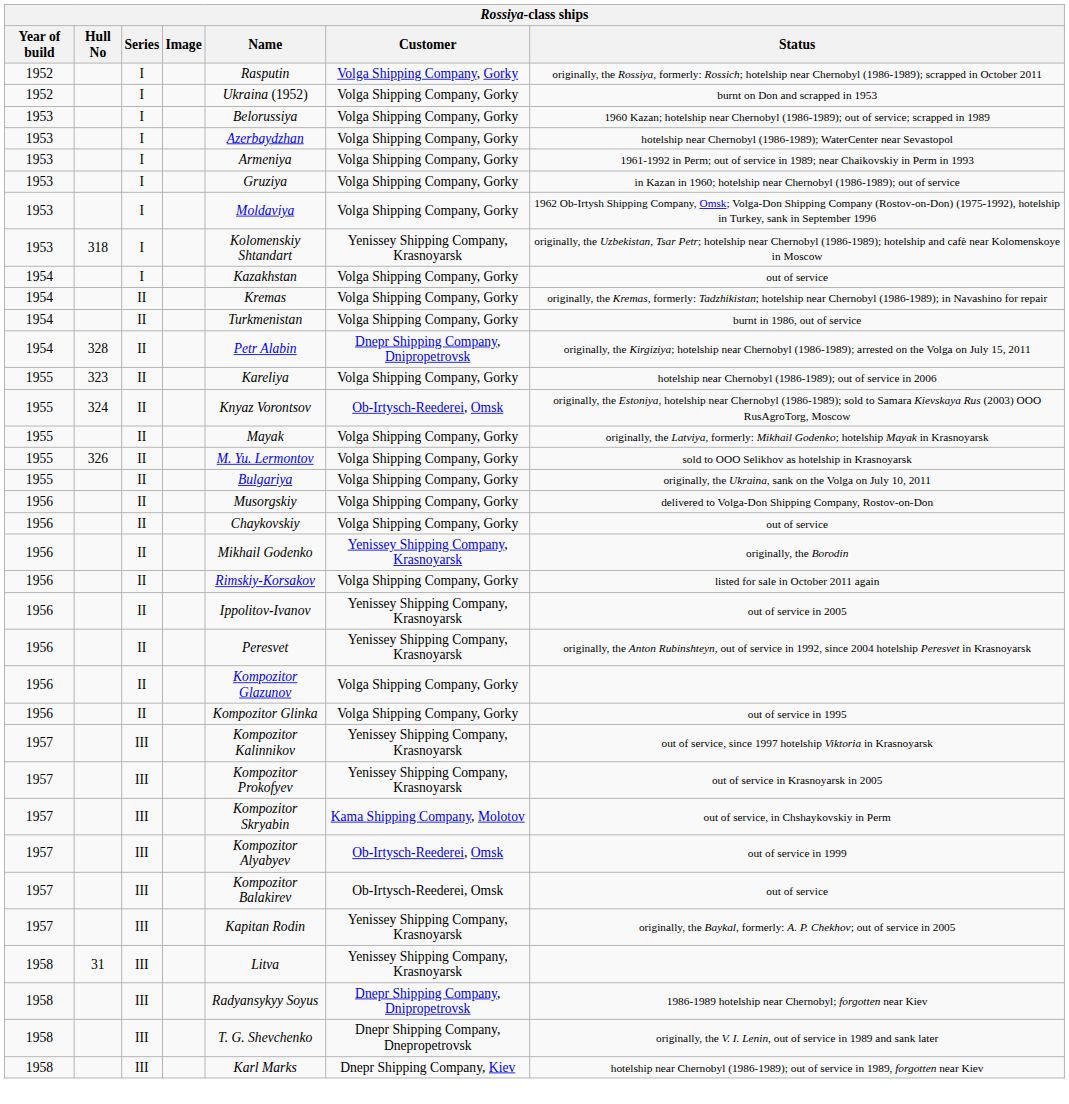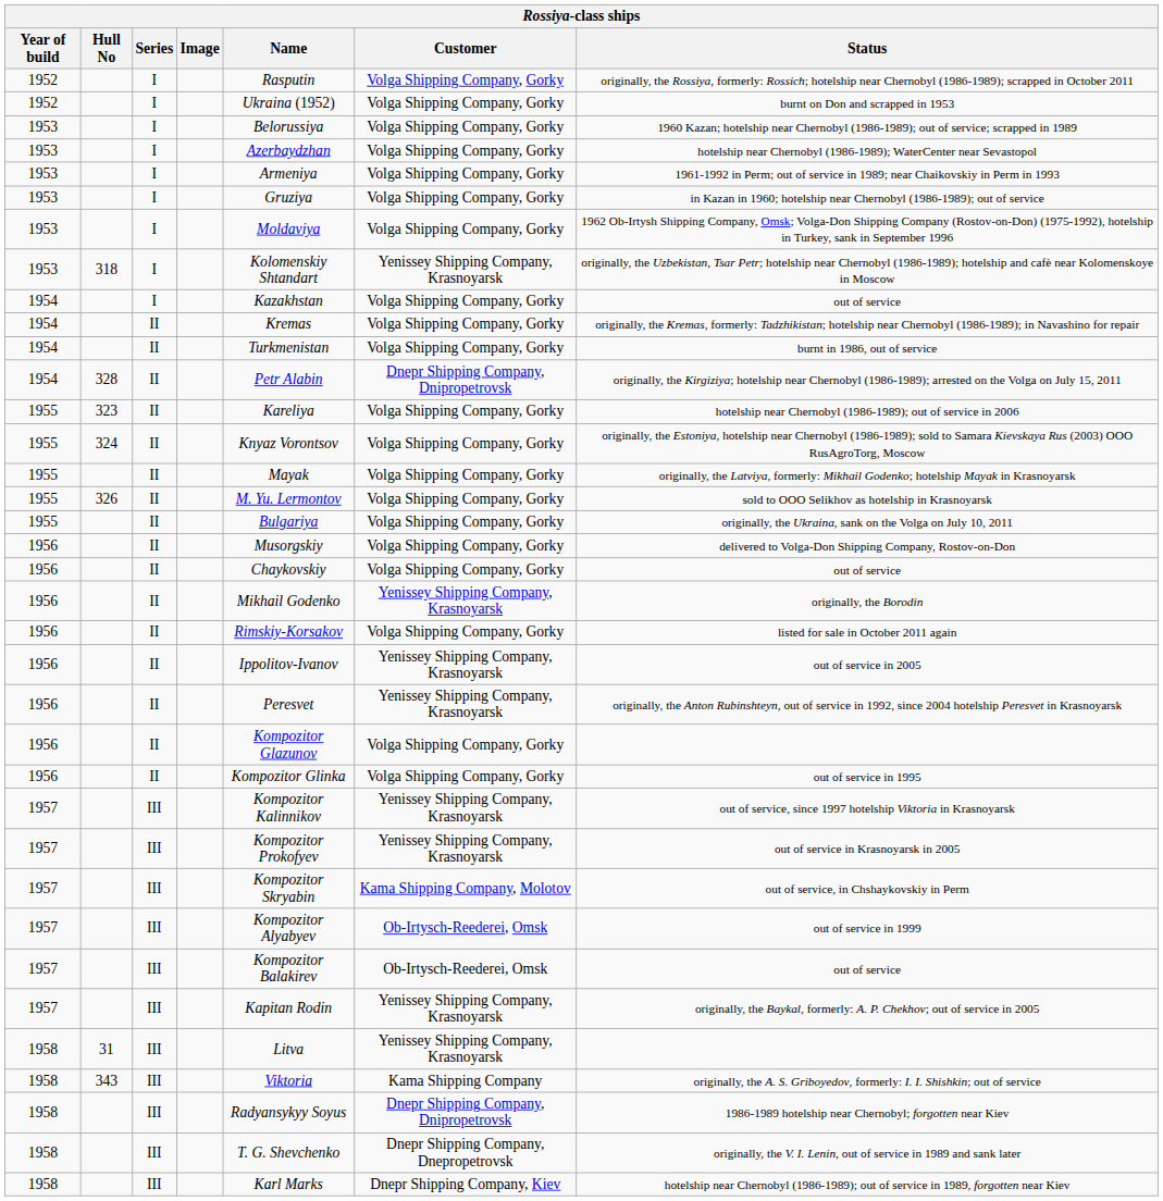 <table class="wikitable" style="text-align:center">
 <tr>
 <th colspan="7" style="text-align:center"><em>Rossiya</em>-class ships</th>
 </tr>
 <tr>
 <th>Year of build</th>
 <th>Hull No</th>
 <th>Series</th>
 <th>Image</th>
 <th>Name</th>
 <th>Customer</th>
 <th>Status</th>
 </tr>
 <tr>
 <td>1952</td>
 <td></td>
 <td>I</td>
 <td></td>
 <td><em>Rasputin</em></td>
 <td><a href='#'>Volga Shipping Company</a>, <a href='#'>Gorky</a></td>
 <td><small> originally, the <em>Rossiya</em>, formerly: <em>Rossich</em>; hotelship near Chernobyl (1986-1989); scrapped in October 2011 </small></td>
 </tr>
 <tr>
 <td>1952</td>
 <td></td>
 <td>I</td>
 <td></td>
 <td><em>Ukraina</em> (1952)</td>
 <td>Volga Shipping Company, Gorky</td>
 <td><small> burnt on Don and scrapped in 1953</small></td>
 </tr>
 <tr>
 <td>1953</td>
 <td></td>
 <td>I</td>
 <td></td>
 <td><em>Belorussiya</em></td>
 <td>Volga Shipping Company, Gorky</td>
 <td><small> 1960 Kazan; hotelship near Chernobyl (1986-1989); out of service; scrapped in 1989 </small></td>
 </tr>
 <tr>
 <td>1953</td>
 <td></td>
 <td>I</td>
 <td></td>
 <td><em><a href='#'>Azerbaydzhan</a></em></td>
 <td>Volga Shipping Company, Gorky</td>
 <td><small> hotelship near Chernobyl (1986-1989); WaterCenter near Sevastopol</small></td>
 </tr>
 <tr>
 <td>1953</td>
 <td></td>
 <td>I</td>
 <td></td>
 <td><em>Armeniya</em></td>
 <td>Volga Shipping Company, Gorky</td>
 <td><small> 1961-1992 in Perm; out of service in 1989; near Chaikovskiy in Perm in 1993</small></td>
 </tr>
 <tr>
 <td>1953</td>
 <td></td>
 <td>I</td>
 <td></td>
 <td><em>Gruziya</em></td>
 <td>Volga Shipping Company, Gorky</td>
 <td><small> in Kazan in 1960; hotelship near Chernobyl (1986-1989); out of service</small></td>
 </tr>
 <tr>
 <td>1953</td>
 <td></td>
 <td>I</td>
 <td></td>
 <td><em><a href='#'>Moldaviya</a></em></td>
 <td>Volga Shipping Company, Gorky</td>
 <td><small> 1962 Ob-Irtysh Shipping Company, <a href='#'>Omsk</a>; Volga-Don Shipping Company (Rostov-on-Don) (1975-1992), hotelship in Turkey, sank in September 1996</small></td>
 </tr>
 <tr>
 <td>1953</td>
 <td>318</td>
 <td>I</td>
 <td></td>
 <td><em>Kolomenskiy Shtandart</em></td>
 <td>Yenissey Shipping Company, Krasnoyarsk</td>
 <td><small>originally, the <em>Uzbekistan</em>, <em>Tsar Petr</em>; hotelship near Chernobyl (1986-1989); hotelship and cafè near Kolomenskoye in Moscow </small></td>
 </tr>
 <tr>
 <td>1954</td>
 <td></td>
 <td>I</td>
 <td></td>
 <td><em>Kazakhstan</em></td>
 <td>Volga Shipping Company, Gorky</td>
 <td><small> out of service </small></td>
 </tr>
 <tr>
 <td>1954</td>
 <td></td>
 <td>II</td>
 <td></td>
 <td><em>Kremas</em></td>
 <td>Volga Shipping Company, Gorky</td>
 <td><small> originally, the <em>Kremas</em>, formerly: <em>Tadzhikistan</em>; hotelship near Chernobyl (1986-1989); in Navashino for repair</small></td>
 </tr>
 <tr>
 <td>1954</td>
 <td></td>
 <td>II</td>
 <td></td>
 <td><em>Turkmenistan</em></td>
 <td>Volga Shipping Company, Gorky</td>
 <td><small> burnt in 1986, out of service </small></td>
 </tr>
 <tr>
 <td>1954</td>
 <td>328</td>
 <td>II</td>
 <td></td>
 <td><em><a href='#'>Petr Alabin</a></em></td>
 <td><a href='#'>Dnepr Shipping Company</a>, <a href='#'>Dnipropetrovsk</a></td>
 <td><small>originally, the <em>Kirgiziya</em>; hotelship near Chernobyl (1986-1989); arrested on the Volga on July 15, 2011 </small></td>
 </tr>
 <tr>
 <td>1955</td>
 <td>323</td>
 <td>II</td>
 <td></td>
 <td><em>Kareliya</em></td>
 <td>Volga Shipping Company, Gorky</td>
 <td><small> hotelship near Chernobyl (1986-1989); out of service in 2006</small></td>
 </tr>
 <tr>
 <td>1955</td>
 <td>324</td>
 <td>II</td>
 <td></td>
 <td><em>Knyaz Vorontsov</em></td>
-<td><a href='#'>Ob-Irtysch-Reederei</a>, <a href='#'>Omsk</a></td>
+<td>Volga Shipping Company, Gorky</td>
 <td><small> originally, the <em>Estoniya</em>, hotelship near Chernobyl (1986-1989); sold to Samara <em>Kievskaya Rus</em> (2003) OOO RusAgroTorg, Moscow</small></td>
 </tr>
 <tr>
 <td>1955</td>
 <td></td>
 <td>II</td>
 <td></td>
 <td><em>Mayak</em></td>
 <td>Volga Shipping Company, Gorky</td>
 <td><small>originally, the <em>Latviya</em>, formerly: <em>Mikhail Godenko</em>; hotelship <em>Mayak</em> in Krasnoyarsk</small></td>
 </tr>
 <tr>
 <td>1955</td>
 <td>326</td>
 <td>II</td>
 <td></td>
 <td><em><a href='#'>M. Yu. Lermontov</a></em></td>
 <td>Volga Shipping Company, Gorky</td>
 <td><small>sold to OOO Selikhov as hotelship in Krasnoyarsk</small></td>
 </tr>
 <tr>
 <td>1955</td>
 <td></td>
 <td>II</td>
 <td></td>
 <td><a href='#'><em>Bulgariya</em></a></td>
 <td>Volga Shipping Company, Gorky</td>
 <td><small> originally, the <em>Ukraina</em>, sank on the Volga on July 10, 2011 </small></td>
 </tr>
 <tr>
 <td>1956</td>
 <td></td>
 <td>II</td>
 <td></td>
 <td><em>Musorgskiy</em></td>
 <td>Volga Shipping Company, Gorky</td>
 <td><small> delivered to Volga-Don Shipping Company, Rostov-on-Don</small></td>
 </tr>
 <tr>
 <td>1956</td>
 <td></td>
 <td>II</td>
 <td></td>
 <td><em>Chaykovskiy</em></td>
 <td>Volga Shipping Company, Gorky</td>
 <td><small> out of service </small></td>
 </tr>
 <tr>
 <td>1956</td>
 <td></td>
 <td>II</td>
 <td></td>
 <td><em>Mikhail Godenko</em></td>
 <td><a href='#'>Yenissey Shipping Company</a>, <a href='#'>Krasnoyarsk</a></td>
 <td><small> originally, the <em>Borodin</em></small></td>
 </tr>
 <tr>
 <td>1956</td>
 <td></td>
 <td>II</td>
 <td></td>
 <td><em><a href='#'>Rimskiy-Korsakov</a></em></td>
 <td>Volga Shipping Company, Gorky</td>
 <td><small> listed for sale in October 2011 again</small></td>
 </tr>
 <tr>
 <td>1956</td>
 <td></td>
 <td>II</td>
 <td></td>
 <td><em>Ippolitov-Ivanov</em></td>
 <td>Yenissey Shipping Company, Krasnoyarsk</td>
 <td><small> out of service in 2005</small></td>
 </tr>
 <tr>
 <td>1956</td>
 <td></td>
 <td>II</td>
 <td></td>
 <td><em>Peresvet</em></td>
 <td>Yenissey Shipping Company, Krasnoyarsk</td>
 <td><small> originally, the <em>Anton Rubinshteyn</em>, out of service in 1992, since 2004 hotelship <em>Peresvet</em> in Krasnoyarsk </small></td>
 </tr>
 <tr>
 <td>1956</td>
 <td></td>
 <td>II</td>
 <td></td>
 <td><em><a href='#'>Kompozitor Glazunov</a></em></td>
 <td>Volga Shipping Company, Gorky</td>
 <td><small> </small></td>
 </tr>
 <tr>
 <td>1956</td>
 <td></td>
 <td>II</td>
 <td></td>
 <td><em>Kompozitor Glinka</em></td>
 <td>Volga Shipping Company, Gorky</td>
 <td><small> out of service in 1995</small></td>
 </tr>
 <tr>
 <td>1957</td>
 <td></td>
 <td>III</td>
 <td></td>
 <td><em>Kompozitor Kalinnikov</em></td>
 <td>Yenissey Shipping Company, Krasnoyarsk</td>
 <td><small> out of service, since 1997 hotelship <em>Viktoria</em> in Krasnoyarsk </small></td>
 </tr>
 <tr>
 <td>1957</td>
 <td></td>
 <td>III</td>
 <td></td>
 <td><em>Kompozitor Prokofyev</em></td>
 <td>Yenissey Shipping Company, Krasnoyarsk</td>
 <td><small> out of service in Krasnoyarsk in 2005</small></td>
 </tr>
 <tr>
 <td>1957</td>
 <td></td>
 <td>III</td>
 <td></td>
 <td><em>Kompozitor Skryabin</em></td>
 <td><a href='#'>Kama Shipping Company</a>, <a href='#'>Molotov</a></td>
 <td><small> out of service, in Chshaykovskiy in Perm </small></td>
 </tr>
 <tr>
 <td>1957</td>
 <td></td>
 <td>III</td>
 <td></td>
 <td><em>Kompozitor Alyabyev</em></td>
 <td><a href='#'>Ob-Irtysch-Reederei</a>, <a href='#'>Omsk</a></td>
 <td><small> out of service in 1999</small></td>
 </tr>
 <tr>
 <td>1957</td>
 <td></td>
 <td>III</td>
 <td></td>
 <td><em>Kompozitor Balakirev</em></td>
 <td>Ob-Irtysch-Reederei, Omsk</td>
 <td><small> out of service</small></td>
 </tr>
 <tr>
 <td>1957</td>
 <td></td>
 <td>III</td>
 <td></td>
 <td><em>Kapitan Rodin</em></td>
 <td>Yenissey Shipping Company, Krasnoyarsk</td>
 <td><small> originally, the <em>Baykal</em>, formerly: <em>A. P. Chekhov</em>; out of service in 2005</small></td>
 </tr>
 <tr>
 <td>1958</td>
 <td>31</td>
 <td>III</td>
 <td></td>
 <td><em>Litva</em></td>
 <td>Yenissey Shipping Company, Krasnoyarsk</td>
 <td><small> </small></td>
 </tr>
 <tr>
 <td>1958</td>
+<td>343</td>
+<td>III</td>
+<td></td>
+<td><em><a href='#'>Viktoria</a></em></td>
+<td>Kama Shipping Company</td>
+<td><small> originally, the <em>A. S. Griboyedov</em>, formerly: <em>I. I. Shishkin</em>; out of service </small></td>
+</tr>
+<tr>
+<td>1958</td>
 <td></td>
 <td>III</td>
 <td></td>
 <td><em>Radyansykyy Soyus</em></td>
 <td><a href='#'>Dnepr Shipping Company</a>, <a href='#'>Dnipropetrovsk</a></td>
 <td><small> 1986-1989 hotelship near Chernobyl; <em>forgotten</em> near Kiev </small></td>
 </tr>
 <tr>
 <td>1958</td>
 <td></td>
 <td>III</td>
 <td></td>
 <td><em>T. G. Shevchenko</em></td>
 <td>Dnepr Shipping Company, Dnepropetrovsk</td>
 <td><small>originally, the <em>V. I. Lenin</em>,  out of service in 1989 and sank later</small></td>
 </tr>
 <tr>
 <td>1958</td>
 <td></td>
 <td>III</td>
 <td></td>
 <td><em>Karl Marks</em></td>
 <td>Dnepr Shipping Company, <a href='#'>Kiev</a></td>
 <td><small>hotelship near Chernobyl (1986-1989); out of service in 1989, <em>forgotten</em> near Kiev</small></td>
 </tr>
 </table>
